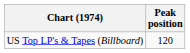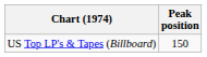 <table class="wikitable">
 <tr>
 <th>Chart (1974)</th>
 <th>Peak<br>position</th>
 </tr>
 <tr>
 <td>US <a href='#'>Top LP's & Tapes</a> (<em>Billboard</em>)</td>
-<td align="center">120</td>
+<td align="center">150</td>
 </tr>
 </table>
